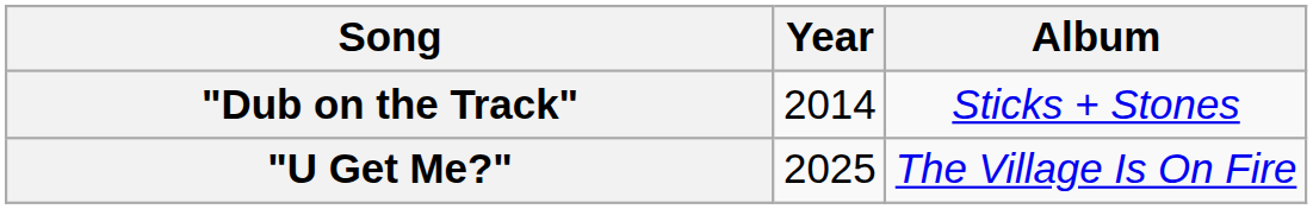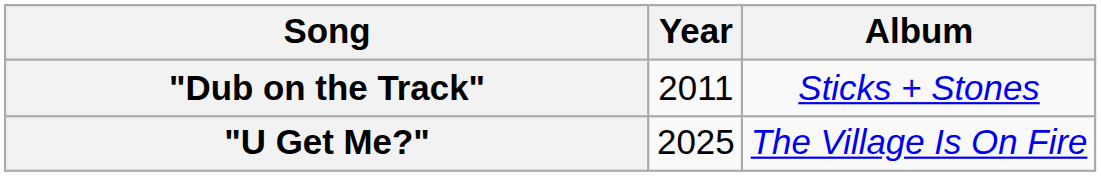 <table class="wikitable plainrowheaders" style="text-align:center;" border="1">
 <tr>
 <th scope="col" style="width:18em;">Song</th>
 <th scope="col">Year</th>
 <th scope="col">Album</th>
 </tr>
 <tr>
 <th scope="row">"Dub on the Track"<br></th>
-<td>2014</td>
+<td>2011</td>
 <td><em><a href='#'>Sticks + Stones</a></em></td>
 </tr>
 <tr>
 <th scope="row">"U Get Me?"<br></th>
 <td>2025</td>
 <td><em><a href='#'>The Village Is On Fire</a></em></td>
 </tr>
 </table>
